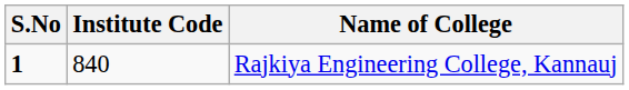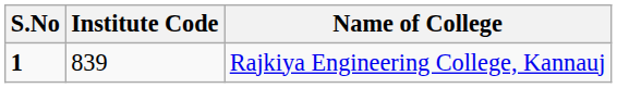 <table class="wikitable sortable">
 <tr>
 <th>S.No</th>
 <th>Institute Code</th>
 <th>Name of College</th>
 </tr>
 <tr>
 <td><strong>1</strong></td>
-<td>840</td>
+<td>839</td>
 <td><a href='#'>Rajkiya Engineering College, Kannauj</a></td>
 </tr>
 </table>
